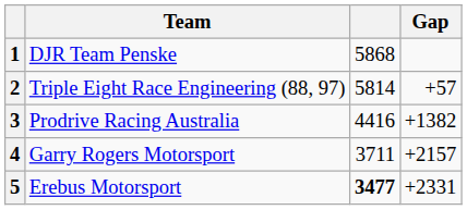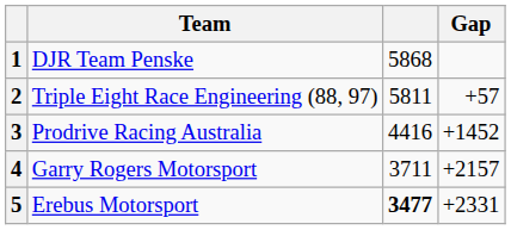 <table class="wikitable" style="font-size: 95%;">
 <tr>
 <th></th>
 <th>Team</th>
 <th></th>
 <th>Gap</th>
 </tr>
 <tr>
 <th>1</th>
 <td><a href='#'>DJR Team Penske</a></td>
 <td align="right">5868</td>
 <td align="right"></td>
 </tr>
 <tr>
 <th>2</th>
 <td><a href='#'>Triple Eight Race Engineering</a> (88, 97)</td>
-<td align="right">5814</td>
+<td align="right">5811</td>
 <td align="right">+57</td>
 </tr>
 <tr>
 <th>3</th>
 <td><a href='#'>Prodrive Racing Australia</a></td>
 <td align="right">4416</td>
-<td align="right">+1382</td>
+<td align="right">+1452</td>
 </tr>
 <tr>
 <th>4</th>
 <td><a href='#'>Garry Rogers Motorsport</a></td>
 <td align="right">3711</td>
 <td align="right">+2157</td>
 </tr>
 <tr>
 <th>5</th>
 <td><a href='#'>Erebus Motorsport</a></td>
 <td align="right"><strong>3477</strong></td>
 <td align="right">+2331</td>
 </tr>
 </table>
